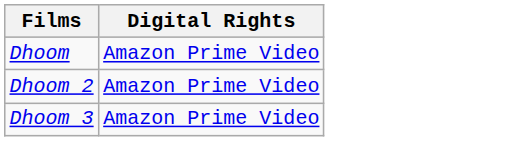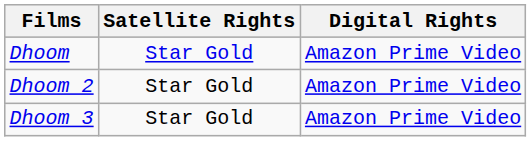 <table class="wikitable" style="text-align:center;">
 <tr>
 <th>Films</th>
+<th>Satellite Rights</th>
 <th>Digital Rights</th>
 </tr>
 <tr>
 <td style="text-align:left;"><em><a href='#'>Dhoom</a></em></td>
+<td><a href='#'>Star Gold</a></td>
 <td><a href='#'>Amazon Prime Video</a></td>
 </tr>
 <tr>
 <td style="text-align:left;"><em><a href='#'>Dhoom 2</a></em></td>
+<td Star Gold Network#Star Gold>Star Gold</td>
 <td><a href='#'>Amazon Prime Video</a></td>
 </tr>
 <tr>
 <td style="text-align:left;"><em><a href='#'>Dhoom 3</a></em></td>
+<td Star Gold Network#Star Gold>Star Gold</td>
 <td><a href='#'>Amazon Prime Video</a></td>
 </tr>
 </table>
